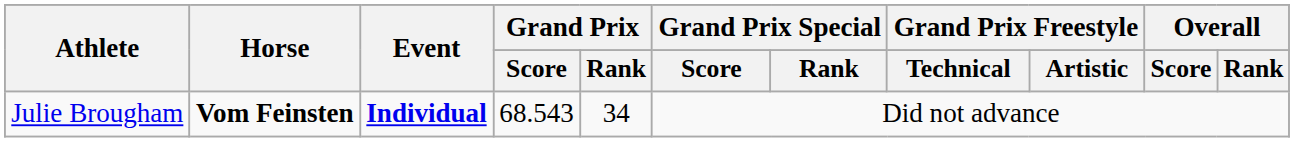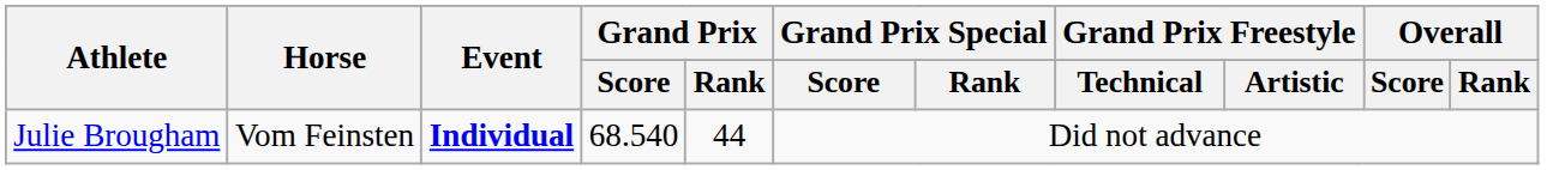 <table class=wikitable style="font-size:90%">
 <tr>
 <th rowspan="2">Athlete</th>
 <th rowspan="2">Horse</th>
 <th rowspan="2">Event</th>
 <th colspan="2">Grand Prix</th>
 <th colspan="2">Grand Prix Special</th>
 <th colspan="2">Grand Prix Freestyle</th>
 <th colspan="2">Overall</th>
 </tr>
 <tr style="font-size:95%">
 <th>Score</th>
 <th>Rank</th>
 <th>Score</th>
 <th>Rank</th>
 <th>Technical</th>
 <th>Artistic</th>
 <th>Score</th>
 <th>Rank</th>
 </tr>
 <tr align=center>
 <td align=left><a href='#'>Julie Brougham</a></td>
-<td align=left><strong>Vom Feinsten</strong></td>
+<td align=left>Vom Feinsten</td>
 <td align=left><strong><a href='#'>Individual</a></strong></td>
-<td>68.543</td>
-<td>34</td>
+<td>68.540</td>
+<td>44</td>
 <td colspan=6>Did not advance</td>
 </tr>
 </table>
